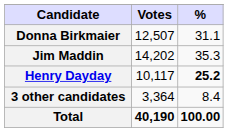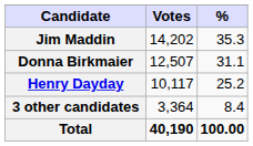 <table class="wikitable sortable plainrowheaders">
 <tr style="background-color:#00594E">
 </tr>
 <tr>
 </tr>
 <tr>
 <th scope="col" style="background:#ddf; width:150px;">Candidate</th>
 <th scope="col" style="background:#ddf;">Votes</th>
 <th scope="col" style="background:#ddf;">%</th>
 </tr>
 <tr>
+<th scope="row"><strong>Jim Maddin</strong></th>
+<td align="right">14,202</td>
+<td align="right">35.3</td>
+</tr>
+<tr>
 <th scope="row">Donna Birkmaier</th>
 <td align="right">12,507</td>
 <td align="right">31.1</td>
 </tr>
 <tr>
-<th scope="row"><strong>Jim Maddin</strong></th>
-<td align="right">14,202</td>
-<td align="right">35.3</td>
-</tr>
-<tr>
 <th scope="row"><a href='#'>Henry Dayday</a></th>
 <td align="right">10,117</td>
-<td align="right"><strong>25.2</strong></td>
+<td align="right">25.2</td>
 </tr>
 <tr>
 <th scope="row">3 other candidates</th>
 <td align="right">3,364</td>
 <td align="right">8.4</td>
 </tr>
 <tr>
 <th scope="row"><strong>Total</strong></th>
 <td align="right"><strong>40,190</strong></td>
 <td align="right"><strong>100.00</strong></td>
 </tr>
 </table>
